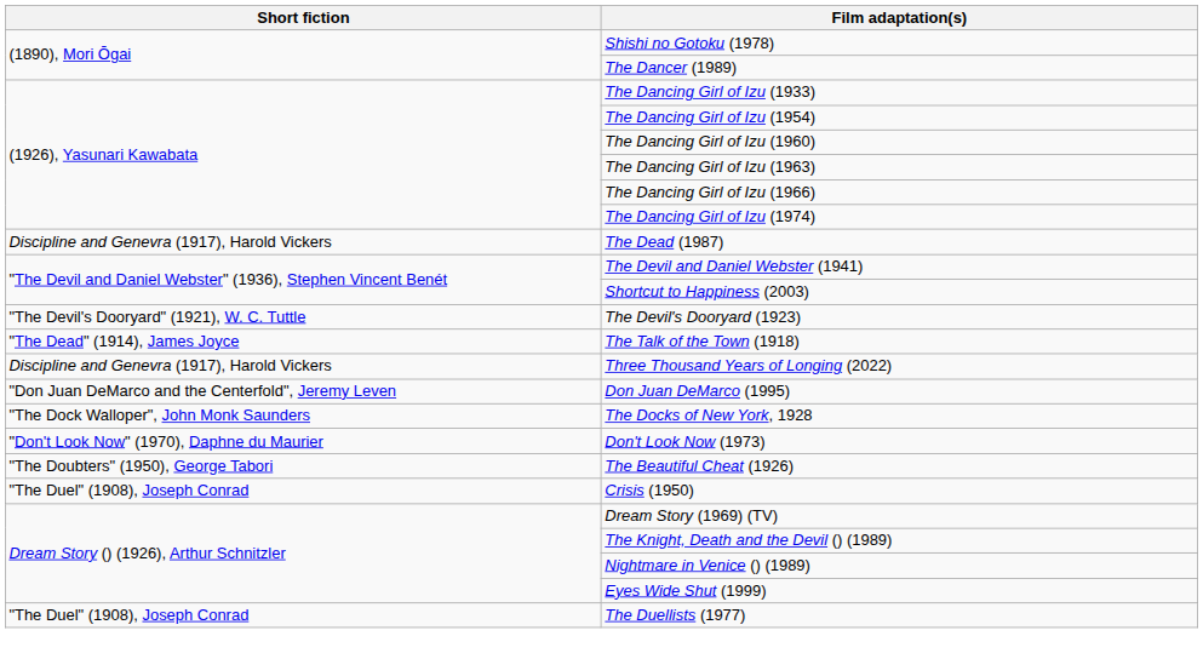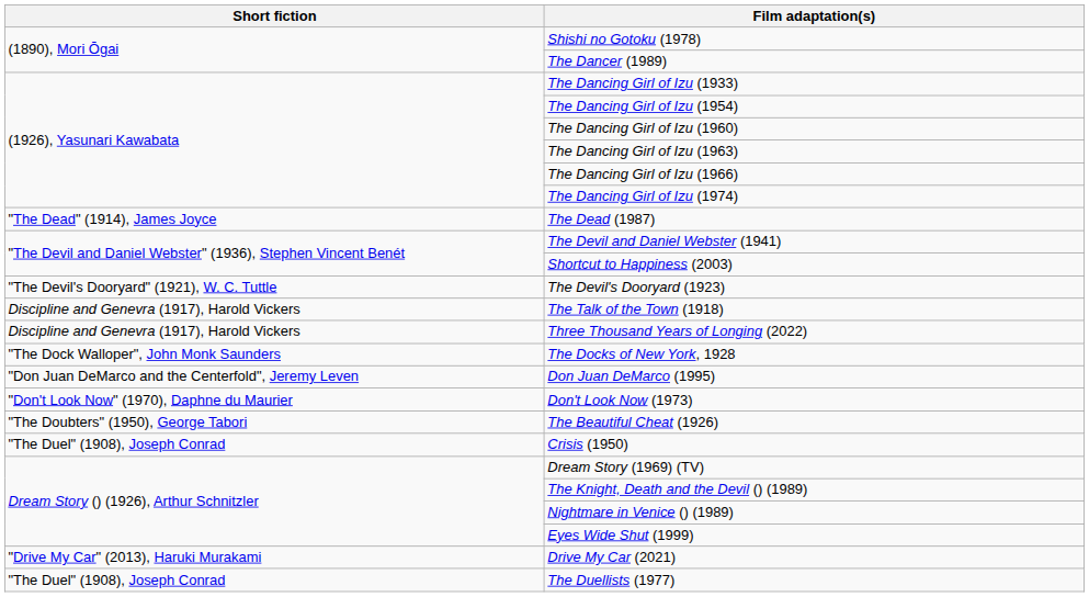 <table class="wikitable">
 <tr>
 <th width="600">Short fiction</th>
 <th width="600">Film adaptation(s)</th>
 </tr>
 <tr>
 <td rowspan="2"> (1890), <a href='#'>Mori Ōgai</a></td>
 <td><em><a href='#'>Shishi no Gotoku</a></em> (1978)</td>
 </tr>
 <tr>
 <td><em><a href='#'>The Dancer</a></em> (1989)</td>
 </tr>
 <tr>
 <td rowspan="6"> (1926), <a href='#'>Yasunari Kawabata</a></td>
 <td><em><a href='#'>The Dancing Girl of Izu</a></em> (1933)</td>
 </tr>
 <tr>
 <td><em><a href='#'>The Dancing Girl of Izu</a></em> (1954)</td>
 </tr>
 <tr>
 <td><em>The Dancing Girl of Izu</em> (1960)</td>
 </tr>
 <tr>
 <td><em>The Dancing Girl of Izu</em> (1963)</td>
 </tr>
 <tr>
 <td><em>The Dancing Girl of Izu</em> (1966)</td>
 </tr>
 <tr>
 <td><em><a href='#'>The Dancing Girl of Izu</a></em> (1974)</td>
 </tr>
 <tr>
-<td><em>Discipline and Genevra</em> (1917), Harold Vickers</td>
+<td>"<a href='#'>The Dead</a>" (1914), <a href='#'>James Joyce</a></td>
 <td><em><a href='#'>The Dead</a></em> (1987)</td>
 </tr>
 <tr>
 <td rowspan="2">"<a href='#'>The Devil and Daniel Webster</a>" (1936), <a href='#'>Stephen Vincent Benét</a></td>
 <td><em><a href='#'>The Devil and Daniel Webster</a></em> (1941)</td>
 </tr>
 <tr>
 <td><em><a href='#'>Shortcut to Happiness</a></em> (2003)</td>
 </tr>
 <tr>
 <td>"The Devil's Dooryard" (1921), <a href='#'>W. C. Tuttle</a></td>
 <td><em>The Devil's Dooryard</em> (1923)</td>
 </tr>
 <tr>
-<td>"<a href='#'>The Dead</a>" (1914), <a href='#'>James Joyce</a></td>
+<td><em>Discipline and Genevra</em> (1917), Harold Vickers</td>
 <td><em><a href='#'>The Talk of the Town</a></em> (1918)</td>
 </tr>
 <tr>
 <td><em>Discipline and Genevra</em> (1917), Harold Vickers</td>
 <td><em><a href='#'>Three Thousand Years of Longing</a></em> (2022)</td>
 </tr>
 <tr>
+<td>"The Dock Walloper", <a href='#'>John Monk Saunders</a></td>
+<td><em><a href='#'>The Docks of New York</a></em>, 1928</td>
+</tr>
+<tr>
 <td>"Don Juan DeMarco and the Centerfold", <a href='#'>Jeremy Leven</a></td>
 <td><em><a href='#'>Don Juan DeMarco</a></em> (1995)</td>
-</tr>
-<tr>
-<td>"The Dock Walloper", <a href='#'>John Monk Saunders</a></td>
-<td><em><a href='#'>The Docks of New York</a></em>, 1928</td>
 </tr>
 <tr>
 <td>"<a href='#'>Don't Look Now</a>" (1970), <a href='#'>Daphne du Maurier</a></td>
 <td><em><a href='#'>Don't Look Now</a></em> (1973)</td>
 </tr>
 <tr>
 <td>"The Doubters" (1950), <a href='#'>George Tabori</a></td>
 <td><em><a href='#'>The Beautiful Cheat</a></em> (1926)</td>
 </tr>
 <tr>
 <td>"The Duel" (1908), <a href='#'>Joseph Conrad</a></td>
 <td><em><a href='#'>Crisis</a></em> (1950)</td>
 </tr>
 <tr>
 <td rowspan="4"><em><a href='#'>Dream Story</a></em> () (1926), <a href='#'>Arthur Schnitzler</a></td>
 <td><em>Dream Story</em> (1969) (TV)</td>
 </tr>
 <tr>
 <td><em><a href='#'>The Knight, Death and the Devil</a></em> () (1989)</td>
 </tr>
 <tr>
 <td><em><a href='#'>Nightmare in Venice</a></em> () (1989)</td>
 </tr>
 <tr>
 <td><em><a href='#'>Eyes Wide Shut</a></em> (1999)</td>
 </tr>
 <tr>
+<td>"<a href='#'>Drive My Car</a>" (2013), <a href='#'>Haruki Murakami</a></td>
+<td><em><a href='#'>Drive My Car</a></em> (2021)</td>
+</tr>
+<tr>
 <td>"The Duel" (1908), <a href='#'>Joseph Conrad</a></td>
 <td><em><a href='#'>The Duellists</a></em> (1977)</td>
 </tr>
 </table>
